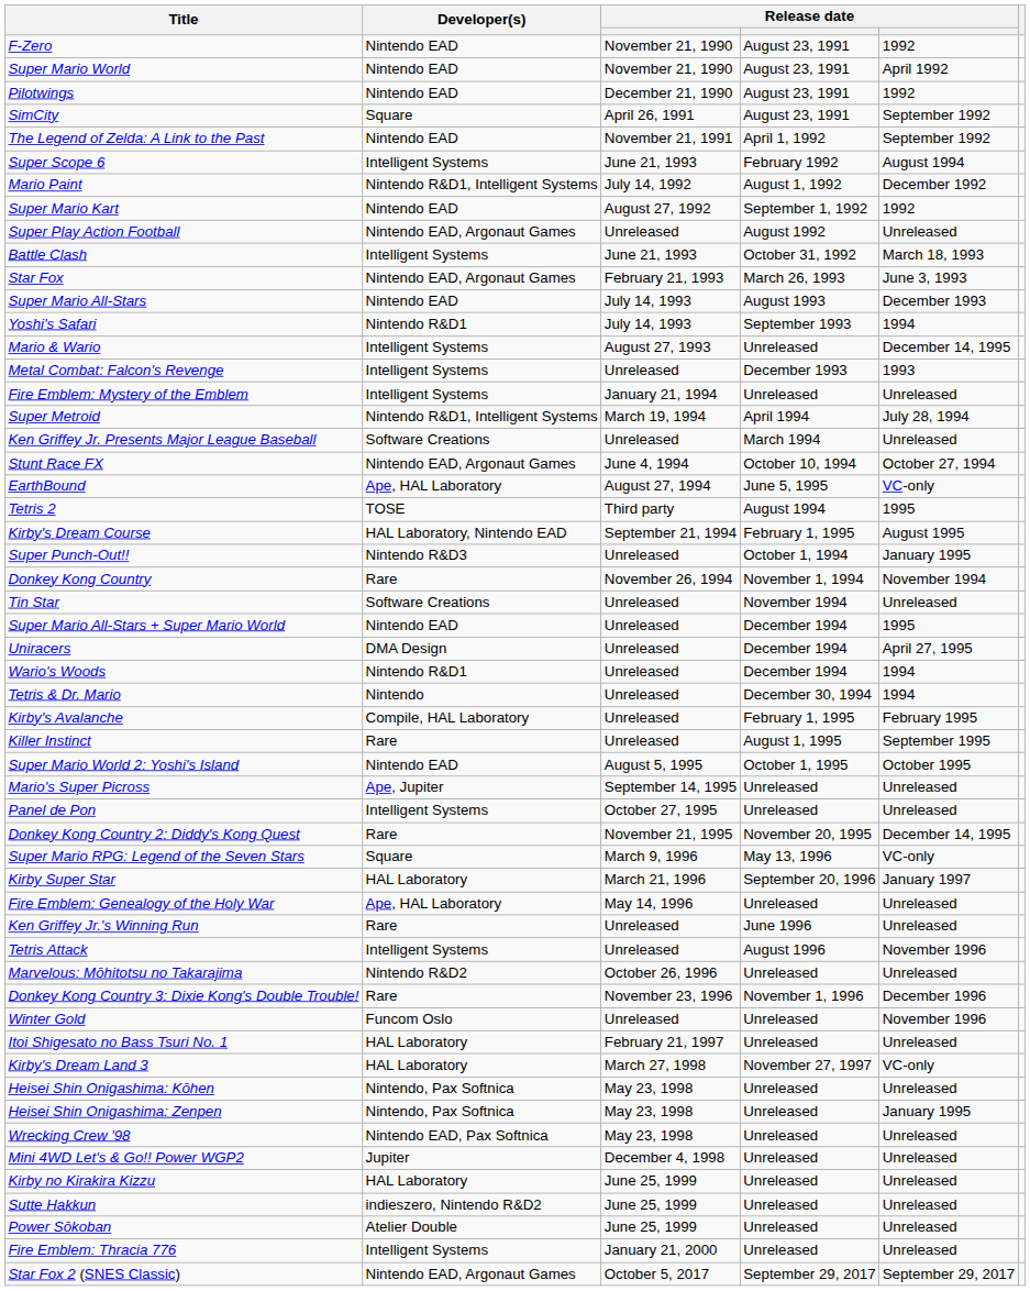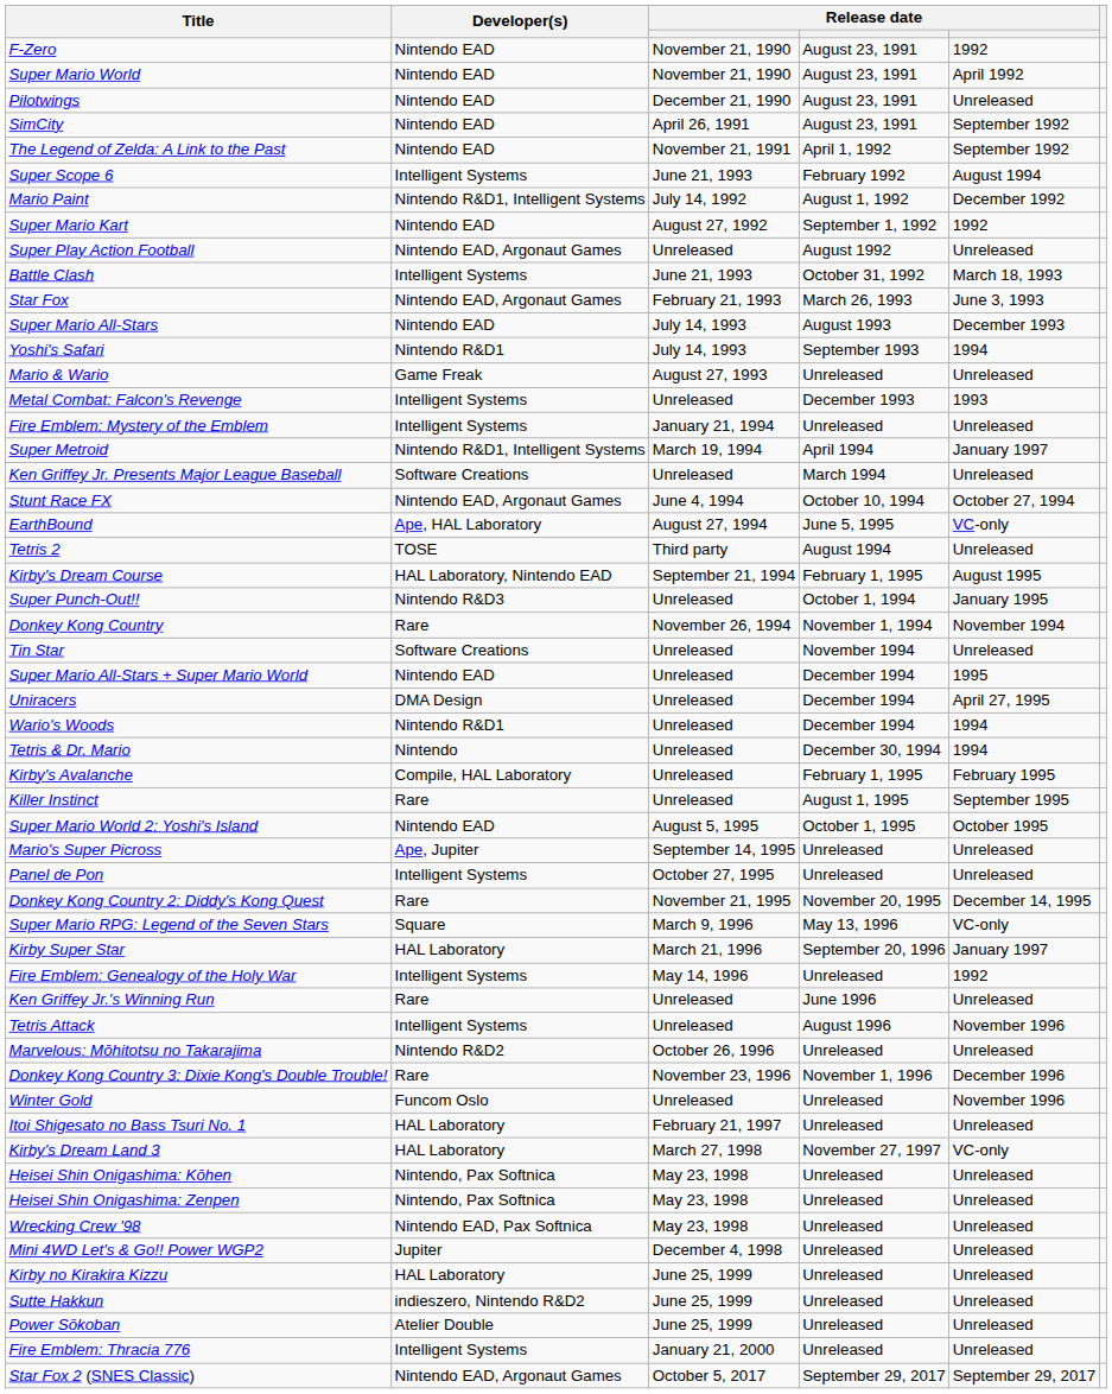 <table class="wikitable plainrowheaders sortable">
 <tr>
 <th rowspan="2">Title</th>
 <th rowspan="2">Developer(s)</th>
 <th colspan="3">Release date</th>
 <th rowspan="2"></th>
 </tr>
 <tr>
 <th data-sort-type="date"></th>
 <th data-sort-type="date"></th>
 <th data-sort-type="date"></th>
 </tr>
 <tr>
 <td><em><a href='#'>F-Zero</a></em></td>
 <td>Nintendo EAD</td>
 <td>November 21, 1990</td>
 <td>August 23, 1991</td>
 <td>1992</td>
 <td></td>
 </tr>
 <tr>
 <td><em><a href='#'>Super Mario World</a></em></td>
 <td>Nintendo EAD</td>
 <td>November 21, 1990</td>
 <td>August 23, 1991</td>
 <td>April 1992</td>
 <td></td>
 </tr>
 <tr>
 <td><em><a href='#'>Pilotwings</a></em></td>
 <td>Nintendo EAD</td>
 <td>December 21, 1990</td>
 <td>August 23, 1991</td>
-<td>1992</td>
+<td>Unreleased</td>
 <td></td>
 </tr>
 <tr>
 <td><em><a href='#'>SimCity</a></em></td>
-<td>Square</td>
+<td>Nintendo EAD</td>
 <td>April 26, 1991</td>
 <td>August 23, 1991</td>
 <td>September 1992</td>
 <td></td>
 </tr>
 <tr>
 <td><em><a href='#'>The Legend of Zelda: A Link to the Past</a></em></td>
 <td>Nintendo EAD</td>
 <td>November 21, 1991</td>
 <td>April 1, 1992</td>
 <td>September 1992</td>
 <td></td>
 </tr>
 <tr>
 <td><em><a href='#'>Super Scope 6</a></em></td>
 <td>Intelligent Systems</td>
 <td>June 21, 1993</td>
 <td>February 1992</td>
 <td>August 1994</td>
 <td></td>
 </tr>
 <tr>
 <td><em><a href='#'>Mario Paint</a></em></td>
 <td>Nintendo R&D1, Intelligent Systems</td>
 <td>July 14, 1992</td>
 <td>August 1, 1992</td>
 <td>December 1992</td>
 <td></td>
 </tr>
 <tr>
 <td><em><a href='#'>Super Mario Kart</a></em></td>
 <td>Nintendo EAD</td>
 <td>August 27, 1992</td>
 <td>September 1, 1992</td>
 <td>1992</td>
 <td></td>
 </tr>
 <tr>
 <td><em><a href='#'>Super Play Action Football</a></em></td>
 <td>Nintendo EAD, Argonaut Games</td>
 <td>Unreleased</td>
 <td>August 1992</td>
 <td>Unreleased</td>
 <td></td>
 </tr>
 <tr>
 <td><em><a href='#'>Battle Clash</a></em></td>
 <td>Intelligent Systems</td>
 <td>June 21, 1993</td>
 <td>October 31, 1992</td>
 <td>March 18, 1993</td>
 <td></td>
 </tr>
 <tr>
 <td><em><a href='#'>Star Fox</a></em></td>
 <td>Nintendo EAD, Argonaut Games</td>
 <td>February 21, 1993</td>
 <td>March 26, 1993</td>
 <td>June 3, 1993</td>
 <td></td>
 </tr>
 <tr>
 <td><em><a href='#'>Super Mario All-Stars</a></em></td>
 <td>Nintendo EAD</td>
 <td>July 14, 1993</td>
 <td>August 1993</td>
 <td>December 1993</td>
 <td></td>
 </tr>
 <tr>
 <td><em><a href='#'>Yoshi's Safari</a></em></td>
 <td>Nintendo R&D1</td>
 <td>July 14, 1993</td>
 <td>September 1993</td>
 <td>1994</td>
 <td></td>
 </tr>
 <tr>
 <td><em><a href='#'>Mario & Wario</a></em></td>
-<td>Intelligent Systems</td>
+<td>Game Freak</td>
 <td>August 27, 1993</td>
 <td>Unreleased</td>
-<td>December 14, 1995</td>
+<td>Unreleased</td>
 <td></td>
 </tr>
 <tr>
 <td><em><a href='#'>Metal Combat: Falcon's Revenge</a></em></td>
 <td>Intelligent Systems</td>
 <td>Unreleased</td>
 <td>December 1993</td>
 <td>1993</td>
 <td></td>
 </tr>
 <tr>
 <td><em><a href='#'>Fire Emblem: Mystery of the Emblem</a></em></td>
 <td>Intelligent Systems</td>
 <td>January 21, 1994</td>
 <td>Unreleased</td>
 <td>Unreleased</td>
 <td></td>
 </tr>
 <tr>
 <td><em><a href='#'>Super Metroid</a></em></td>
 <td>Nintendo R&D1, Intelligent Systems</td>
 <td>March 19, 1994</td>
 <td>April 1994</td>
-<td>July 28, 1994</td>
+<td>January 1997</td>
 <td></td>
 </tr>
 <tr>
 <td><em><a href='#'>Ken Griffey Jr. Presents Major League Baseball</a></em></td>
 <td>Software Creations</td>
 <td>Unreleased</td>
 <td>March 1994</td>
 <td>Unreleased</td>
 <td></td>
 </tr>
 <tr>
 <td><em><a href='#'>Stunt Race FX</a></em></td>
 <td>Nintendo EAD, Argonaut Games</td>
 <td>June 4, 1994</td>
 <td>October 10, 1994</td>
 <td>October 27, 1994</td>
 <td></td>
 </tr>
 <tr>
 <td><em><a href='#'>EarthBound</a></em></td>
 <td><a href='#'>Ape</a>, HAL Laboratory</td>
 <td>August 27, 1994</td>
 <td>June 5, 1995</td>
 <td><a href='#'>VC</a>-only</td>
 <td></td>
 </tr>
 <tr>
 <td><em><a href='#'>Tetris 2</a></em></td>
 <td>TOSE</td>
 <td>Third party</td>
 <td>August 1994</td>
-<td>1995</td>
+<td>Unreleased</td>
 <td></td>
 </tr>
 <tr>
 <td><em><a href='#'>Kirby's Dream Course</a></em></td>
 <td>HAL Laboratory, Nintendo EAD</td>
 <td>September 21, 1994</td>
 <td>February 1, 1995</td>
 <td>August 1995</td>
 <td></td>
 </tr>
 <tr>
 <td><em><a href='#'>Super Punch-Out!!</a></em></td>
 <td>Nintendo R&D3</td>
 <td>Unreleased</td>
 <td>October 1, 1994</td>
 <td>January 1995</td>
 <td></td>
 </tr>
 <tr>
 <td><em><a href='#'>Donkey Kong Country</a></em></td>
 <td>Rare</td>
 <td>November 26, 1994</td>
 <td>November 1, 1994</td>
 <td>November 1994</td>
 <td></td>
 </tr>
 <tr>
 <td><em><a href='#'>Tin Star</a></em></td>
 <td>Software Creations</td>
 <td>Unreleased</td>
 <td>November 1994</td>
 <td>Unreleased</td>
 <td></td>
 </tr>
 <tr>
 <td><em><a href='#'>Super Mario All-Stars + Super Mario World</a></em></td>
 <td>Nintendo EAD</td>
 <td>Unreleased</td>
 <td>December 1994</td>
 <td>1995</td>
 <td></td>
 </tr>
 <tr>
 <td><em><a href='#'>Uniracers</a></em></td>
 <td>DMA Design</td>
 <td>Unreleased</td>
 <td>December 1994</td>
 <td>April 27, 1995</td>
 <td></td>
 </tr>
 <tr>
 <td><em><a href='#'>Wario's Woods</a></em></td>
 <td>Nintendo R&D1</td>
 <td>Unreleased</td>
 <td>December 1994</td>
 <td>1994</td>
 <td></td>
 </tr>
 <tr>
 <td><em><a href='#'>Tetris & Dr. Mario</a></em></td>
 <td>Nintendo</td>
 <td>Unreleased</td>
 <td>December 30, 1994</td>
 <td>1994</td>
 <td></td>
 </tr>
 <tr>
 <td><em><a href='#'>Kirby's Avalanche</a></em></td>
 <td>Compile, HAL Laboratory</td>
 <td>Unreleased</td>
 <td>February 1, 1995</td>
 <td>February 1995</td>
 <td></td>
 </tr>
 <tr>
 <td><em><a href='#'>Killer Instinct</a></em></td>
 <td>Rare</td>
 <td>Unreleased</td>
 <td>August 1, 1995</td>
 <td>September 1995</td>
 <td></td>
 </tr>
 <tr>
 <td><em><a href='#'>Super Mario World 2: Yoshi's Island</a></em></td>
 <td>Nintendo EAD</td>
 <td>August 5, 1995</td>
 <td>October 1, 1995</td>
 <td>October 1995</td>
 <td></td>
 </tr>
 <tr>
 <td><em><a href='#'>Mario's Super Picross</a></em></td>
 <td><a href='#'>Ape</a>, Jupiter</td>
 <td>September 14, 1995</td>
 <td>Unreleased</td>
 <td>Unreleased</td>
 <td></td>
 </tr>
 <tr>
 <td><em><a href='#'>Panel de Pon</a></em></td>
 <td>Intelligent Systems</td>
 <td>October 27, 1995</td>
 <td>Unreleased</td>
 <td>Unreleased</td>
 <td></td>
 </tr>
 <tr>
 <td><em><a href='#'>Donkey Kong Country 2: Diddy's Kong Quest</a></em></td>
 <td>Rare</td>
 <td>November 21, 1995</td>
 <td>November 20, 1995</td>
 <td>December 14, 1995</td>
 <td></td>
 </tr>
 <tr>
 <td><em><a href='#'>Super Mario RPG: Legend of the Seven Stars</a></em></td>
 <td>Square</td>
 <td>March 9, 1996</td>
 <td>May 13, 1996</td>
 <td>VC-only</td>
 <td></td>
 </tr>
 <tr>
 <td><em><a href='#'>Kirby Super Star</a></em></td>
 <td>HAL Laboratory</td>
 <td>March 21, 1996</td>
 <td>September 20, 1996</td>
 <td>January 1997</td>
 <td></td>
 </tr>
 <tr>
 <td><em><a href='#'>Fire Emblem: Genealogy of the Holy War</a></em></td>
-<td><a href='#'>Ape</a>, HAL Laboratory</td>
+<td>Intelligent Systems</td>
 <td>May 14, 1996</td>
 <td>Unreleased</td>
-<td>Unreleased</td>
+<td>1992</td>
 <td></td>
 </tr>
 <tr>
 <td><em><a href='#'>Ken Griffey Jr.'s Winning Run</a></em></td>
 <td>Rare</td>
 <td>Unreleased</td>
 <td>June 1996</td>
 <td>Unreleased</td>
 <td></td>
 </tr>
 <tr>
 <td><em><a href='#'>Tetris Attack</a></em></td>
 <td>Intelligent Systems</td>
 <td>Unreleased</td>
 <td>August 1996</td>
 <td>November 1996</td>
 <td></td>
 </tr>
 <tr>
 <td><em><a href='#'>Marvelous: Mōhitotsu no Takarajima</a></em></td>
 <td>Nintendo R&D2</td>
 <td>October 26, 1996</td>
 <td>Unreleased</td>
 <td>Unreleased</td>
 <td></td>
 </tr>
 <tr>
 <td><em><a href='#'>Donkey Kong Country 3: Dixie Kong's Double Trouble!</a></em></td>
 <td>Rare</td>
 <td>November 23, 1996</td>
 <td>November 1, 1996</td>
 <td>December 1996</td>
 <td></td>
 </tr>
 <tr>
 <td><em><a href='#'>Winter Gold</a></em></td>
 <td>Funcom Oslo</td>
 <td>Unreleased</td>
 <td>Unreleased</td>
 <td>November 1996</td>
 <td></td>
 </tr>
 <tr>
 <td><em><a href='#'>Itoi Shigesato no Bass Tsuri No. 1</a></em></td>
 <td>HAL Laboratory</td>
 <td>February 21, 1997</td>
 <td>Unreleased</td>
 <td>Unreleased</td>
 <td></td>
 </tr>
 <tr>
 <td><em><a href='#'>Kirby's Dream Land 3</a></em></td>
 <td>HAL Laboratory</td>
 <td>March 27, 1998</td>
 <td>November 27, 1997</td>
 <td>VC-only</td>
 <td></td>
 </tr>
 <tr>
 <td><em><a href='#'>Heisei Shin Onigashima: Kōhen</a></em></td>
 <td>Nintendo, Pax Softnica</td>
 <td>May 23, 1998</td>
 <td>Unreleased</td>
 <td>Unreleased</td>
 <td></td>
 </tr>
 <tr>
 <td><em><a href='#'>Heisei Shin Onigashima: Zenpen</a></em></td>
 <td>Nintendo, Pax Softnica</td>
 <td>May 23, 1998</td>
 <td>Unreleased</td>
-<td>January 1995</td>
+<td>Unreleased</td>
 <td></td>
 </tr>
 <tr>
 <td><em><a href='#'>Wrecking Crew '98</a></em></td>
 <td>Nintendo EAD, Pax Softnica</td>
 <td>May 23, 1998</td>
 <td>Unreleased</td>
 <td>Unreleased</td>
 <td></td>
 </tr>
 <tr>
 <td><em><a href='#'>Mini 4WD Let's & Go!! Power WGP2</a></em></td>
 <td>Jupiter</td>
 <td>December 4, 1998</td>
 <td>Unreleased</td>
 <td>Unreleased</td>
 <td></td>
 </tr>
 <tr>
 <td><em><a href='#'>Kirby no Kirakira Kizzu</a></em></td>
 <td>HAL Laboratory</td>
 <td>June 25, 1999</td>
 <td>Unreleased</td>
 <td>Unreleased</td>
 <td></td>
 </tr>
 <tr>
 <td><em><a href='#'>Sutte Hakkun</a></em></td>
 <td>indieszero, Nintendo R&D2</td>
 <td>June 25, 1999</td>
 <td>Unreleased</td>
 <td>Unreleased</td>
 <td></td>
 </tr>
 <tr>
 <td><em><a href='#'>Power Sōkoban</a></em></td>
 <td>Atelier Double</td>
 <td>June 25, 1999</td>
 <td>Unreleased</td>
 <td>Unreleased</td>
 <td></td>
 </tr>
 <tr>
 <td><em><a href='#'>Fire Emblem: Thracia 776</a></em></td>
 <td>Intelligent Systems</td>
 <td>January 21, 2000</td>
 <td>Unreleased</td>
 <td>Unreleased</td>
 <td></td>
 </tr>
 <tr>
 <td><em><a href='#'>Star Fox 2</a></em> (<a href='#'>SNES Classic</a>)</td>
 <td>Nintendo EAD, Argonaut Games</td>
 <td>October 5, 2017</td>
 <td>September 29, 2017</td>
 <td>September 29, 2017</td>
 <td></td>
 </tr>
 </table>
